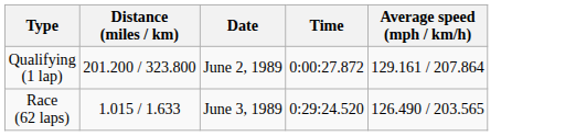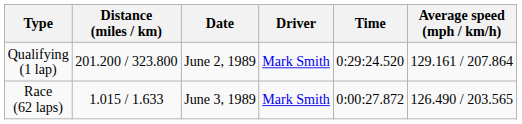 <table class="wikitable">
 <tr>
 <th><strong>Type</strong></th>
 <th><strong>Distance<br>(miles / km)</strong></th>
 <th><strong>Date</strong></th>
+<th><strong>Driver</strong></th>
 <th><strong>Time</strong></th>
 <th><strong>Average speed<br>(mph / km/h)</strong></th>
 </tr>
 <tr>
 <td style="text-align:center;">Qualifying<br>(1 lap)</td>
 <td style="text-align:center;">201.200 / 323.800</td>
 <td style="text-align:center;">June 2, 1989</td>
-<td style="text-align:center;">0:00:27.872</td>
+<td> <a href='#'>Mark Smith</a></td>
+<td style="text-align:center;">0:29:24.520</td>
 <td style="text-align:center;">129.161 / 207.864</td>
 </tr>
 <tr>
 <td style="text-align:center;">Race<br>(62 laps)</td>
 <td style="text-align:center;">1.015 / 1.633</td>
 <td style="text-align:center;">June 3, 1989</td>
-<td style="text-align:center;">0:29:24.520</td>
+<td> <a href='#'>Mark Smith</a></td>
+<td style="text-align:center;">0:00:27.872</td>
 <td style="text-align:center;">126.490 / 203.565</td>
 </tr>
 </table>
